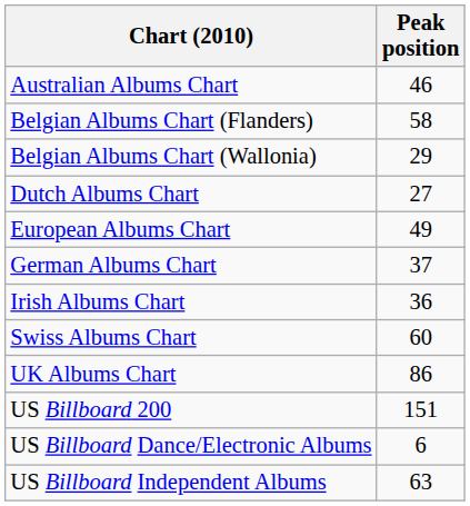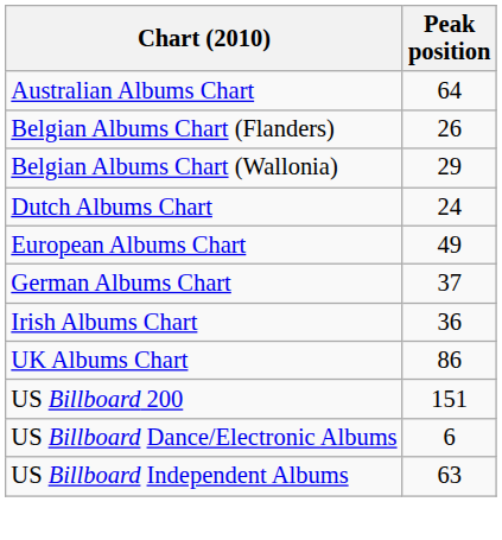 <table class="wikitable sortable">
 <tr>
 <th>Chart (2010)</th>
 <th>Peak<br>position</th>
 </tr>
 <tr>
 <td><a href='#'>Australian Albums Chart</a></td>
-<td style="text-align:center;">46</td>
+<td style="text-align:center;">64</td>
 </tr>
 <tr>
 <td><a href='#'>Belgian Albums Chart</a> (Flanders)</td>
-<td style="text-align:center;">58</td>
+<td style="text-align:center;">26</td>
 </tr>
 <tr>
 <td><a href='#'>Belgian Albums Chart</a> (Wallonia)</td>
 <td style="text-align:center;">29</td>
 </tr>
 <tr>
 <td><a href='#'>Dutch Albums Chart</a></td>
-<td style="text-align:center;">27</td>
+<td style="text-align:center;">24</td>
 </tr>
 <tr>
 <td><a href='#'>European Albums Chart</a></td>
 <td style="text-align:center;">49</td>
 </tr>
 <tr>
 <td><a href='#'>German Albums Chart</a></td>
 <td style="text-align:center;">37</td>
 </tr>
 <tr>
 <td><a href='#'>Irish Albums Chart</a></td>
 <td style="text-align:center;">36</td>
-</tr>
-<tr>
-<td><a href='#'>Swiss Albums Chart</a></td>
-<td style="text-align:center;">60</td>
 </tr>
 <tr>
 <td><a href='#'>UK Albums Chart</a></td>
 <td style="text-align:center;">86</td>
 </tr>
 <tr>
 <td>US <a href='#'><em>Billboard</em> 200</a></td>
 <td style="text-align:center;">151</td>
 </tr>
 <tr>
 <td>US <em><a href='#'>Billboard</a></em> <a href='#'>Dance/Electronic Albums</a></td>
 <td style="text-align:center;">6</td>
 </tr>
 <tr>
 <td>US <em><a href='#'>Billboard</a></em> <a href='#'>Independent Albums</a></td>
 <td style="text-align:center;">63</td>
 </tr>
 </table>
